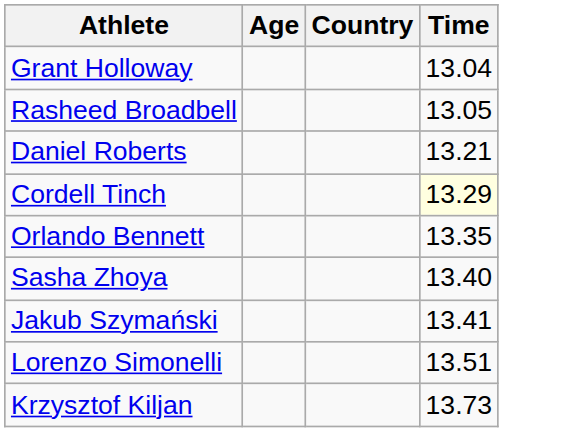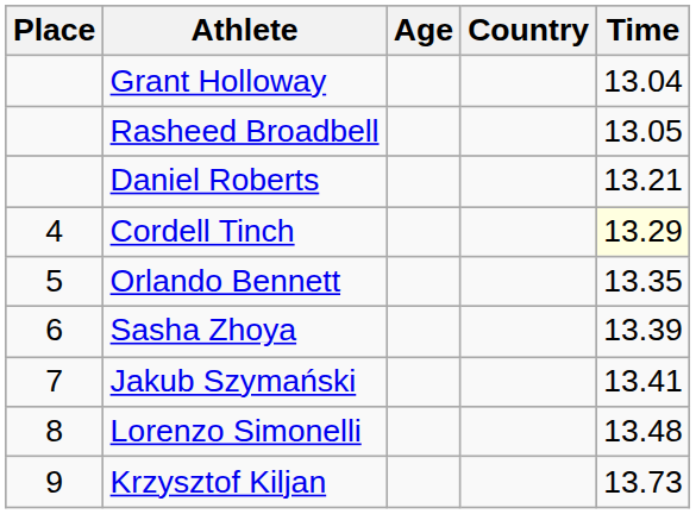 <table class="wikitable mw-datatable sortable">
 <tr>
+<th>Place</th>
 <th>Athlete</th>
 <th>Age</th>
 <th>Country</th>
 <th>Time</th>
 </tr>
 <tr>
+<td align=center></td>
 <td><a href='#'>Grant Holloway</a></td>
 <td></td>
 <td></td>
 <td>13.04</td>
 </tr>
 <tr>
+<td align=center></td>
 <td><a href='#'>Rasheed Broadbell</a></td>
 <td></td>
 <td></td>
 <td>13.05</td>
 </tr>
 <tr>
+<td align=center></td>
 <td><a href='#'>Daniel Roberts</a></td>
 <td></td>
 <td></td>
 <td>13.21</td>
 </tr>
 <tr>
+<td align=center>4</td>
 <td><a href='#'>Cordell Tinch</a></td>
 <td></td>
 <td></td>
 <td style="background: lightyellow;">13.29</td>
 </tr>
 <tr>
+<td align=center>5</td>
 <td><a href='#'>Orlando Bennett</a></td>
 <td></td>
 <td></td>
 <td>13.35</td>
 </tr>
 <tr>
+<td align=center>6</td>
 <td><a href='#'>Sasha Zhoya</a></td>
 <td></td>
 <td></td>
-<td>13.40</td>
+<td>13.39</td>
 </tr>
 <tr>
+<td align=center>7</td>
 <td><a href='#'>Jakub Szymański</a></td>
 <td></td>
 <td></td>
 <td>13.41</td>
 </tr>
 <tr>
+<td align=center>8</td>
 <td><a href='#'>Lorenzo Simonelli</a></td>
 <td></td>
 <td></td>
-<td>13.51</td>
+<td>13.48</td>
 </tr>
 <tr>
+<td align=center>9</td>
 <td><a href='#'>Krzysztof Kiljan</a></td>
 <td></td>
 <td></td>
 <td>13.73</td>
 </tr>
 </table>
